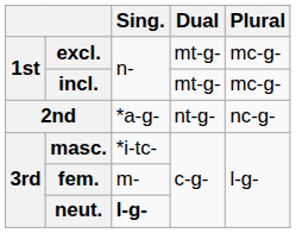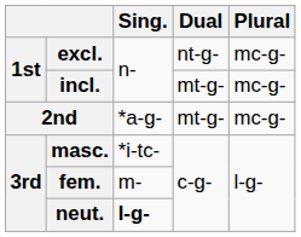 <table class="wikitable">
 <tr>
 <th colspan="2"></th>
 <th>Sing.</th>
 <th>Dual</th>
 <th>Plural</th>
 </tr>
 <tr>
 <th rowspan="2">1st</th>
 <th>excl.</th>
 <td rowspan="2">n-</td>
-<td>mt-g-</td>
+<td>nt-g-</td>
 <td>mc-g-</td>
 </tr>
 <tr>
 <th>incl.</th>
 <td>mt-g-</td>
 <td>mc-g-</td>
 </tr>
 <tr>
 <th colspan="2">2nd</th>
 <td>*a-g-</td>
-<td>nt-g-</td>
-<td>nc-g-</td>
+<td>mt-g-</td>
+<td>mc-g-</td>
 </tr>
 <tr>
 <th rowspan="3">3rd</th>
 <th>masc.</th>
 <td>*i-tc-</td>
 <td rowspan="3">c-g-</td>
 <td rowspan="3">l-g-</td>
 </tr>
 <tr>
 <th>fem.</th>
 <td>m-</td>
 </tr>
 <tr>
 <th>neut.</th>
 <td><strong>l-g-</strong></td>
 </tr>
 </table>
